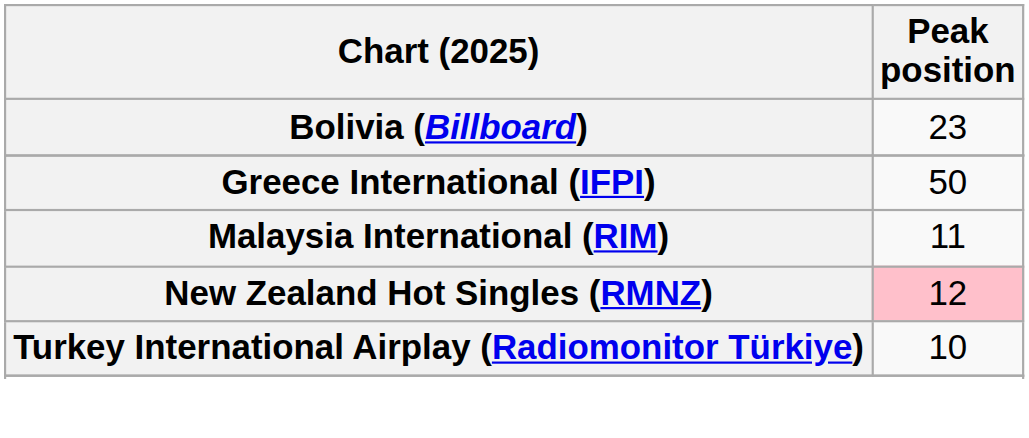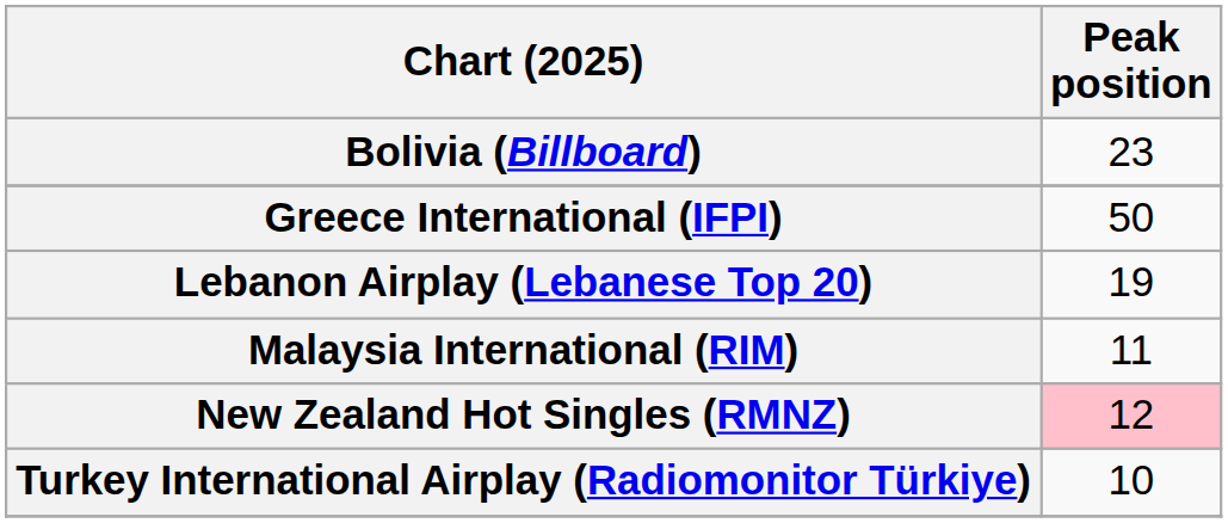 <table class="wikitable sortable plainrowheaders" style="text-align:center">
 <tr>
 <th scope="col">Chart (2025)</th>
 <th scope="col">Peak<br>position</th>
 </tr>
 <tr>
 <th scope="row">Bolivia (<em><a href='#'>Billboard</a></em>)</th>
 <td>23</td>
 </tr>
 <tr>
 </tr>
 <tr>
 </tr>
 <tr>
 <th scope="row">Greece International (<a href='#'>IFPI</a>)</th>
 <td>50</td>
+</tr>
+<tr>
+<th scope="row">Lebanon Airplay (<a href='#'>Lebanese Top 20</a>)</th>
+<td>19</td>
 </tr>
 <tr>
 <th scope="row">Malaysia International (<a href='#'>RIM</a>)</th>
 <td>11</td>
 </tr>
 <tr>
 <th scope="row">New Zealand Hot Singles (<a href='#'>RMNZ</a>)</th>
 <td style="background: pink;">12</td>
 </tr>
 <tr>
 <th scope="row">Turkey International Airplay (<a href='#'>Radiomonitor Türkiye</a>)</th>
 <td>10</td>
 </tr>
 <tr>
 </tr>
 <tr>
 </tr>
 <tr>
 </tr>
 <tr>
 </tr>
 </table>
